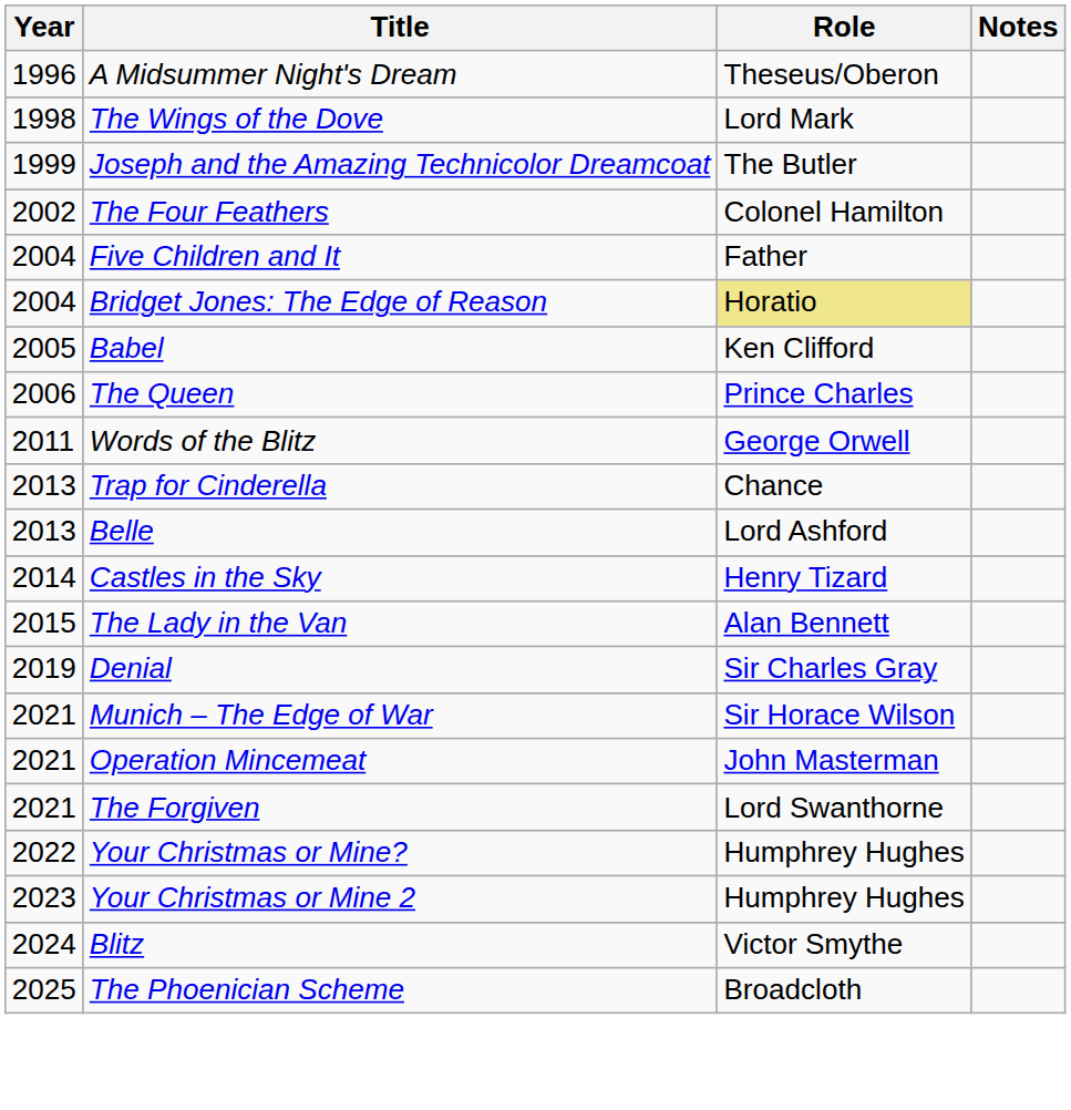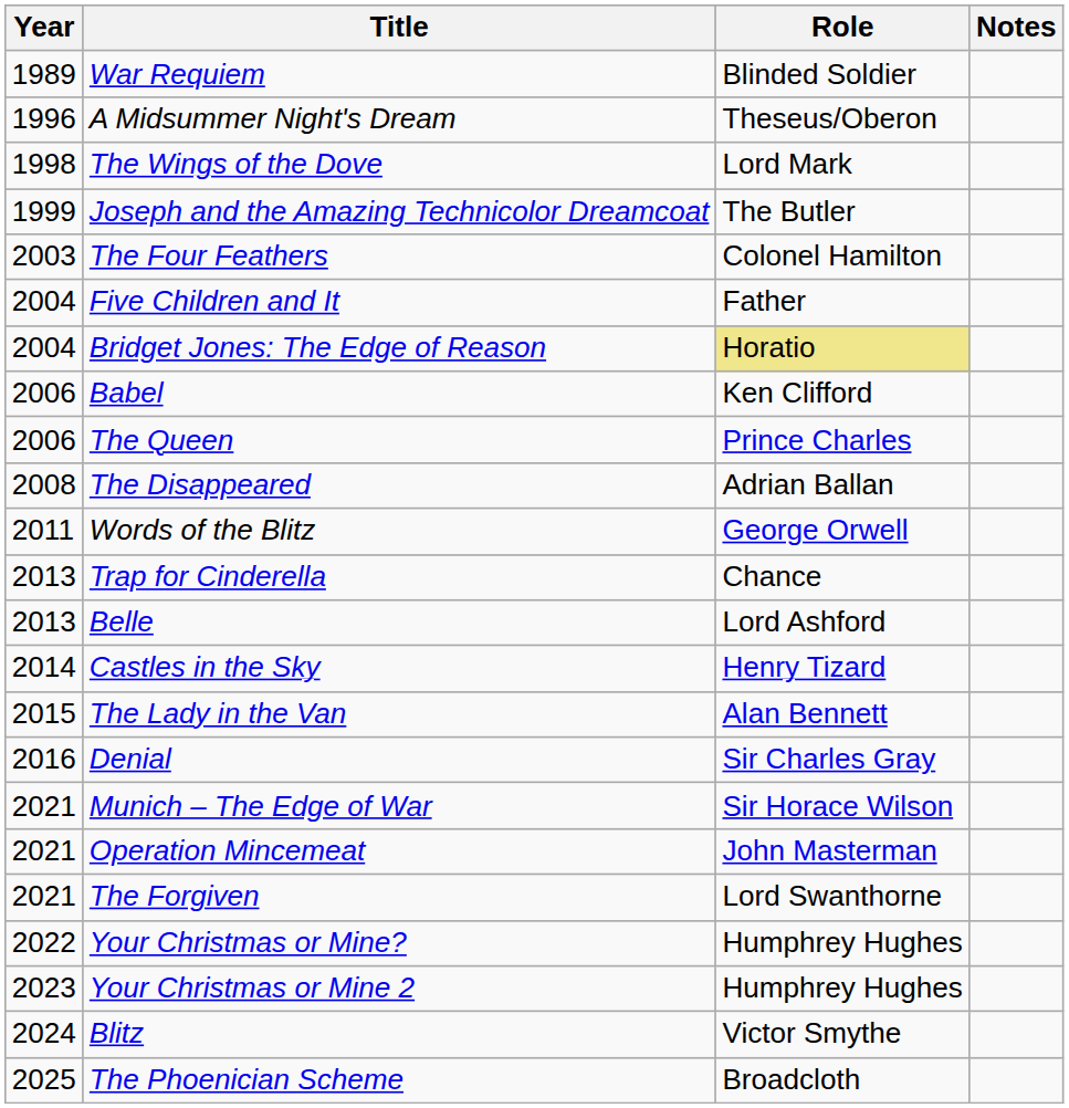 <table class="wikitable">
 <tr>
 <th>Year</th>
 <th>Title</th>
 <th>Role</th>
 <th class="unsortable">Notes</th>
+</tr>
+<tr>
+<td>1989</td>
+<td><em><a href='#'>War Requiem</a></em></td>
+<td>Blinded Soldier</td>
+<td></td>
 </tr>
 <tr>
 <td>1996</td>
 <td><em>A Midsummer Night's Dream</em></td>
 <td>Theseus/Oberon</td>
 <td></td>
 </tr>
 <tr>
 <td>1998</td>
 <td><em><a href='#'>The Wings of the Dove</a></em></td>
 <td>Lord Mark</td>
 <td></td>
 </tr>
 <tr>
 <td>1999</td>
 <td><em><a href='#'>Joseph and the Amazing Technicolor Dreamcoat</a></em></td>
 <td>The Butler</td>
 <td></td>
 </tr>
 <tr>
-<td>2002</td>
+<td>2003</td>
 <td><em><a href='#'>The Four Feathers</a></em></td>
 <td>Colonel Hamilton</td>
 <td></td>
 </tr>
 <tr>
 <td>2004</td>
 <td><em><a href='#'>Five Children and It</a></em></td>
 <td>Father</td>
 <td></td>
 </tr>
 <tr>
 <td>2004</td>
 <td><em><a href='#'>Bridget Jones: The Edge of Reason</a></em></td>
 <td style="background: khaki;">Horatio</td>
 <td></td>
 </tr>
 <tr>
-<td>2005</td>
+<td>2006</td>
 <td><em><a href='#'>Babel</a></em></td>
 <td>Ken Clifford</td>
 <td></td>
 </tr>
 <tr>
 <td>2006</td>
 <td><em><a href='#'>The Queen</a></em></td>
 <td><a href='#'>Prince Charles</a></td>
+<td></td>
+</tr>
+<tr>
+<td>2008</td>
+<td><em><a href='#'>The Disappeared</a></em></td>
+<td>Adrian Ballan</td>
 <td></td>
 </tr>
 <tr>
 <td>2011</td>
 <td><em>Words of the Blitz</em></td>
 <td><a href='#'>George Orwell</a></td>
 <td></td>
 </tr>
 <tr>
 <td>2013</td>
 <td><em><a href='#'>Trap for Cinderella</a></em></td>
 <td>Chance</td>
 <td></td>
 </tr>
 <tr>
 <td>2013</td>
 <td><em><a href='#'>Belle</a></em></td>
 <td>Lord Ashford</td>
 <td></td>
 </tr>
 <tr>
 <td>2014</td>
 <td><em><a href='#'>Castles in the Sky</a></em></td>
 <td><a href='#'>Henry Tizard</a></td>
 <td></td>
 </tr>
 <tr>
 <td>2015</td>
 <td><em><a href='#'>The Lady in the Van</a></em></td>
 <td><a href='#'>Alan Bennett</a></td>
 <td></td>
 </tr>
 <tr>
-<td>2019</td>
+<td>2016</td>
 <td><em><a href='#'>Denial</a></em></td>
 <td><a href='#'>Sir Charles Gray</a></td>
 <td></td>
 </tr>
 <tr>
 <td>2021</td>
 <td><em><a href='#'>Munich – The Edge of War</a></em></td>
 <td><a href='#'>Sir Horace Wilson</a></td>
 <td></td>
 </tr>
 <tr>
 <td>2021</td>
 <td><em><a href='#'>Operation Mincemeat</a></em></td>
 <td><a href='#'>John Masterman</a></td>
 <td></td>
 </tr>
 <tr>
 <td>2021</td>
 <td><em><a href='#'>The Forgiven</a></em></td>
 <td>Lord Swanthorne</td>
 <td></td>
 </tr>
 <tr>
 <td>2022</td>
 <td><em><a href='#'>Your Christmas or Mine?</a></em></td>
 <td>Humphrey Hughes</td>
 <td></td>
 </tr>
 <tr>
 <td>2023</td>
 <td><em><a href='#'>Your Christmas or Mine 2</a></em></td>
 <td>Humphrey Hughes</td>
 <td></td>
 </tr>
 <tr>
 <td>2024</td>
 <td><em><a href='#'>Blitz</a></em></td>
 <td>Victor Smythe</td>
 <td></td>
 </tr>
 <tr>
 <td>2025</td>
 <td><em><a href='#'>The Phoenician Scheme</a></em></td>
 <td>Broadcloth</td>
 <td></td>
 </tr>
 </table>
